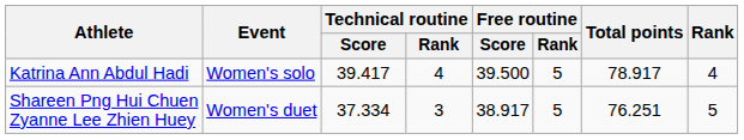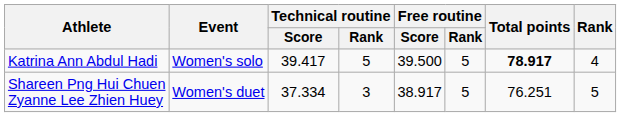 <table class=wikitable style=font-size:90%>
 <tr>
 <th rowspan=2>Athlete</th>
 <th rowspan=2>Event</th>
 <th colspan=2>Technical routine</th>
 <th colspan=2>Free routine</th>
 <th rowspan=2>Total points</th>
 <th rowspan=2>Rank</th>
 </tr>
 <tr style=font-size:95%>
 <th>Score</th>
 <th>Rank</th>
 <th>Score</th>
 <th>Rank</th>
 </tr>
 <tr align=center>
 <td align=left><a href='#'>Katrina Ann Abdul Hadi</a></td>
 <td align=left><a href='#'>Women's solo</a></td>
 <td>39.417</td>
-<td>4</td>
+<td>5</td>
 <td>39.500</td>
 <td>5</td>
-<td>78.917</td>
+<td><strong>78.917</strong></td>
 <td>4</td>
 </tr>
 <tr align=center>
 <td align=left><a href='#'>Shareen Png Hui Chuen</a><br><a href='#'>Zyanne Lee Zhien Huey</a></td>
 <td align=left><a href='#'>Women's duet</a></td>
 <td>37.334</td>
 <td>3</td>
 <td>38.917</td>
 <td>5</td>
 <td>76.251</td>
 <td>5</td>
 </tr>
 </table>
